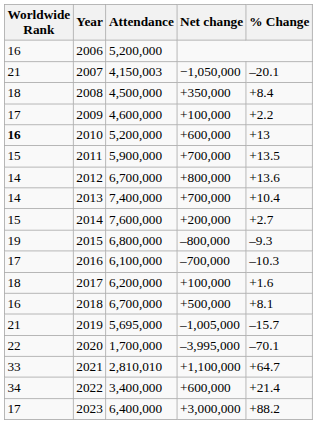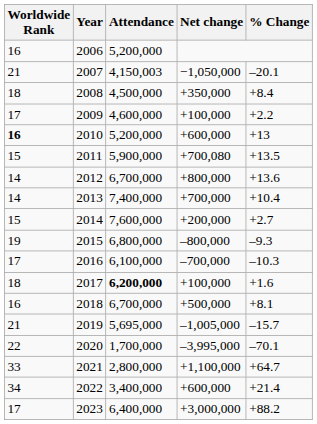 <table class="wikitable sortable" style=;text-align:center">
 <tr>
 <th>Worldwide<br>Rank</th>
 <th>Year</th>
 <th>Attendance</th>
 <th>Net change</th>
 <th>% Change</th>
 </tr>
 <tr>
 <td>16</td>
 <td>2006</td>
 <td>5,200,000</td>
 <td colspan="2"></td>
 </tr>
 <tr>
 <td>21</td>
 <td>2007</td>
 <td>4,150,003</td>
 <td>−1,050,000</td>
 <td>–20.1</td>
 </tr>
 <tr>
 <td>18</td>
 <td>2008</td>
 <td>4,500,000</td>
 <td>+350,000</td>
 <td>+8.4</td>
 </tr>
 <tr>
 <td>17</td>
 <td>2009</td>
 <td>4,600,000</td>
 <td>+100,000</td>
 <td>+2.2</td>
 </tr>
 <tr>
 <td><strong>16</strong></td>
 <td>2010</td>
 <td>5,200,000</td>
 <td>+600,000</td>
 <td>+13</td>
 </tr>
 <tr>
 <td>15</td>
 <td>2011</td>
 <td>5,900,000</td>
-<td>+700,000</td>
+<td>+700,080</td>
 <td>+13.5</td>
 </tr>
 <tr>
 <td>14</td>
 <td>2012</td>
 <td>6,700,000</td>
 <td>+800,000</td>
 <td>+13.6</td>
 </tr>
 <tr>
 <td>14</td>
 <td>2013</td>
 <td>7,400,000 </td>
 <td>+700,000</td>
 <td>+10.4</td>
 </tr>
 <tr>
 <td>15</td>
 <td>2014</td>
 <td>7,600,000</td>
 <td>+200,000</td>
 <td>+2.7</td>
 </tr>
 <tr>
 <td>19</td>
 <td>2015</td>
 <td>6,800,000</td>
 <td>–800,000</td>
 <td>–9.3</td>
 </tr>
 <tr>
 <td>17</td>
 <td>2016</td>
 <td>6,100,000</td>
 <td>–700,000</td>
 <td>–10.3</td>
 </tr>
 <tr>
 <td>18</td>
 <td>2017</td>
-<td>6,200,000</td>
+<td><strong>6,200,000</strong></td>
 <td>+100,000</td>
 <td>+1.6</td>
 </tr>
 <tr>
 <td>16</td>
 <td>2018</td>
 <td>6,700,000</td>
 <td>+500,000</td>
 <td>+8.1</td>
 </tr>
 <tr>
 <td>21</td>
 <td>2019</td>
 <td>5,695,000</td>
 <td>–1,005,000</td>
 <td>–15.7</td>
 </tr>
 <tr>
 <td>22</td>
 <td>2020</td>
 <td>1,700,000</td>
 <td>–3,995,000</td>
 <td>–70.1</td>
 </tr>
 <tr>
 <td>33</td>
 <td>2021</td>
-<td>2,810,010</td>
+<td>2,800,000</td>
 <td>+1,100,000</td>
 <td>+64.7</td>
 </tr>
 <tr>
 <td>34</td>
 <td>2022</td>
 <td>3,400,000</td>
 <td>+600,000</td>
 <td>+21.4</td>
 </tr>
 <tr>
 <td>17</td>
 <td>2023</td>
 <td>6,400,000</td>
 <td>+3,000,000</td>
 <td>+88.2</td>
 </tr>
 </table>
